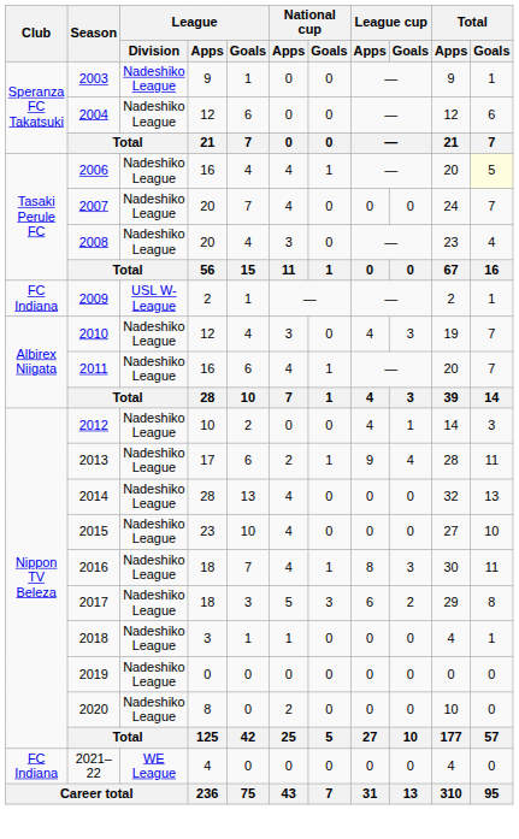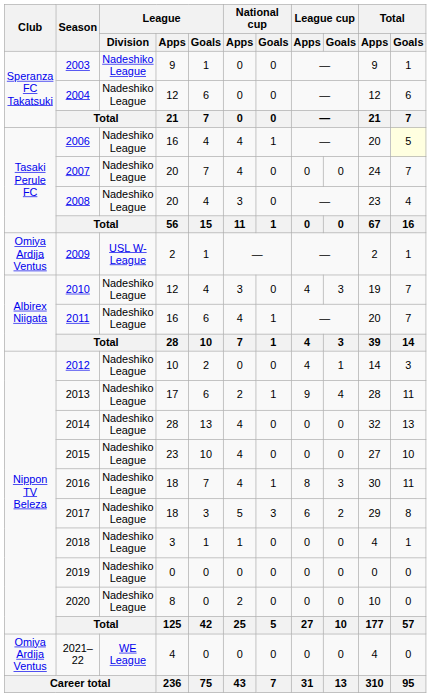 <table class="wikitable" style="text-align:center">
 <tr>
 <th rowspan="2">Club</th>
 <th rowspan="2">Season</th>
 <th colspan="3">League</th>
 <th colspan="2">National cup</th>
 <th colspan="2">League cup</th>
 <th colspan="2">Total</th>
 </tr>
 <tr>
 <th>Division</th>
 <th>Apps</th>
 <th>Goals</th>
 <th>Apps</th>
 <th>Goals</th>
 <th>Apps</th>
 <th>Goals</th>
 <th>Apps</th>
 <th>Goals</th>
 </tr>
 <tr>
 <td rowspan="3"><a href='#'>Speranza FC Takatsuki</a></td>
 <td><a href='#'>2003</a></td>
 <td><a href='#'>Nadeshiko League</a></td>
 <td>9</td>
 <td>1</td>
 <td>0</td>
 <td>0</td>
 <td colspan="2">—</td>
 <td>9</td>
 <td>1</td>
 </tr>
 <tr>
 <td><a href='#'>2004</a></td>
 <td>Nadeshiko League</td>
 <td>12</td>
 <td>6</td>
 <td>0</td>
 <td>0</td>
 <td colspan="2">—</td>
 <td>12</td>
 <td>6</td>
 </tr>
 <tr>
 <th colspan="2">Total</th>
 <th>21</th>
 <th>7</th>
 <th>0</th>
 <th>0</th>
 <th colspan="2">—</th>
 <th>21</th>
 <th>7</th>
 </tr>
 <tr>
 <td rowspan="4"><a href='#'>Tasaki Perule FC</a></td>
 <td><a href='#'>2006</a></td>
 <td>Nadeshiko League</td>
 <td>16</td>
 <td>4</td>
 <td>4</td>
 <td>1</td>
 <td colspan="2">—</td>
 <td>20</td>
 <td style="background: lightyellow;">5</td>
 </tr>
 <tr>
 <td><a href='#'>2007</a></td>
 <td>Nadeshiko League</td>
 <td>20</td>
 <td>7</td>
 <td>4</td>
 <td>0</td>
 <td>0</td>
 <td>0</td>
 <td>24</td>
 <td>7</td>
 </tr>
 <tr>
 <td><a href='#'>2008</a></td>
 <td>Nadeshiko League</td>
 <td>20</td>
 <td>4</td>
 <td>3</td>
 <td>0</td>
 <td colspan="2">—</td>
 <td>23</td>
 <td>4</td>
 </tr>
 <tr>
 <th colspan="2">Total</th>
 <th>56</th>
 <th>15</th>
 <th>11</th>
 <th>1</th>
 <th>0</th>
 <th>0</th>
 <th>67</th>
 <th>16</th>
 </tr>
 <tr>
-<td><a href='#'>FC Indiana</a></td>
+<td><a href='#'>Omiya Ardija Ventus</a></td>
 <td><a href='#'>2009</a></td>
 <td><a href='#'>USL W-League</a></td>
 <td>2</td>
 <td>1</td>
 <td colspan="2">—</td>
 <td colspan="2">—</td>
 <td>2</td>
 <td>1</td>
 </tr>
 <tr>
 <td rowspan="3"><a href='#'>Albirex Niigata</a></td>
 <td><a href='#'>2010</a></td>
 <td>Nadeshiko League</td>
 <td>12</td>
 <td>4</td>
 <td>3</td>
 <td>0</td>
 <td>4</td>
 <td>3</td>
 <td>19</td>
 <td>7</td>
 </tr>
 <tr>
 <td><a href='#'>2011</a></td>
 <td>Nadeshiko League</td>
 <td>16</td>
 <td>6</td>
 <td>4</td>
 <td>1</td>
 <td colspan="2">—</td>
 <td>20</td>
 <td>7</td>
 </tr>
 <tr>
 <th colspan="2">Total</th>
 <th>28</th>
 <th>10</th>
 <th>7</th>
 <th>1</th>
 <th>4</th>
 <th>3</th>
 <th>39</th>
 <th>14</th>
 </tr>
 <tr>
 <td rowspan="10"><a href='#'>Nippon TV Beleza</a></td>
 <td><a href='#'>2012</a></td>
 <td>Nadeshiko League</td>
 <td>10</td>
 <td>2</td>
 <td>0</td>
 <td>0</td>
 <td>4</td>
 <td>1</td>
 <td>14</td>
 <td>3</td>
 </tr>
 <tr>
 <td>2013</td>
 <td>Nadeshiko League</td>
 <td>17</td>
 <td>6</td>
 <td>2</td>
 <td>1</td>
 <td>9</td>
 <td>4</td>
 <td>28</td>
 <td>11</td>
 </tr>
 <tr>
 <td>2014</td>
 <td>Nadeshiko League</td>
 <td>28</td>
 <td>13</td>
 <td>4</td>
 <td>0</td>
 <td>0</td>
 <td>0</td>
 <td>32</td>
 <td>13</td>
 </tr>
 <tr>
 <td>2015</td>
 <td>Nadeshiko League</td>
 <td>23</td>
 <td>10</td>
 <td>4</td>
 <td>0</td>
 <td>0</td>
 <td>0</td>
 <td>27</td>
 <td>10</td>
 </tr>
 <tr>
 <td>2016</td>
 <td>Nadeshiko League</td>
 <td>18</td>
 <td>7</td>
 <td>4</td>
 <td>1</td>
 <td>8</td>
 <td>3</td>
 <td>30</td>
 <td>11</td>
 </tr>
 <tr>
 <td>2017</td>
 <td>Nadeshiko League</td>
 <td>18</td>
 <td>3</td>
 <td>5</td>
 <td>3</td>
 <td>6</td>
 <td>2</td>
 <td>29</td>
 <td>8</td>
 </tr>
 <tr>
 <td>2018</td>
 <td>Nadeshiko League</td>
 <td>3</td>
 <td>1</td>
 <td>1</td>
 <td>0</td>
 <td>0</td>
 <td>0</td>
 <td>4</td>
 <td>1</td>
 </tr>
 <tr>
 <td>2019</td>
 <td>Nadeshiko League</td>
 <td>0</td>
 <td>0</td>
 <td>0</td>
 <td>0</td>
 <td>0</td>
 <td>0</td>
 <td>0</td>
 <td>0</td>
 </tr>
 <tr>
 <td>2020</td>
 <td>Nadeshiko League</td>
 <td>8</td>
 <td>0</td>
 <td>2</td>
 <td>0</td>
 <td>0</td>
 <td>0</td>
 <td>10</td>
 <td>0</td>
 </tr>
 <tr>
 <th colspan="2">Total</th>
 <th>125</th>
 <th>42</th>
 <th>25</th>
 <th>5</th>
 <th>27</th>
 <th>10</th>
 <th>177</th>
 <th>57</th>
 </tr>
 <tr>
-<td><a href='#'>FC Indiana</a></td>
+<td><a href='#'>Omiya Ardija Ventus</a></td>
 <td>2021–22</td>
 <td><a href='#'>WE League</a></td>
 <td>4</td>
 <td>0</td>
 <td>0</td>
 <td>0</td>
 <td>0</td>
 <td>0</td>
 <td>4</td>
 <td>0</td>
 </tr>
 <tr>
 <th colspan="3">Career total</th>
 <th>236</th>
 <th>75</th>
 <th>43</th>
 <th>7</th>
 <th>31</th>
 <th>13</th>
 <th>310</th>
 <th>95</th>
 </tr>
 </table>
